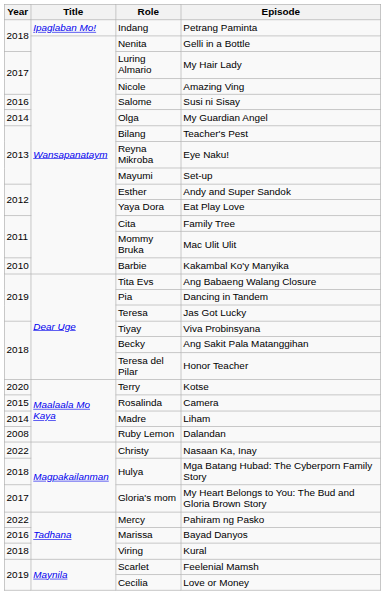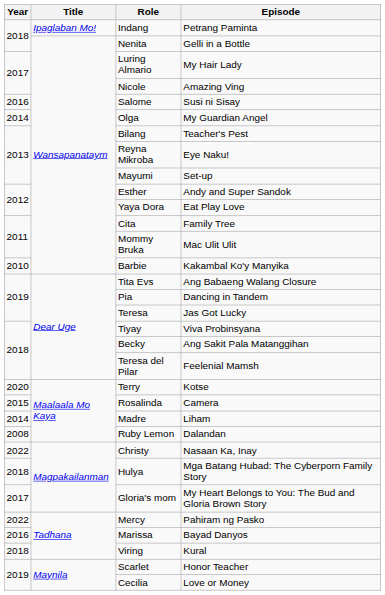 <table class="wikitable">
 <tr>
 <th>Year</th>
 <th>Title</th>
 <th>Role</th>
 <th>Episode</th>
 </tr>
 <tr>
 <td rowspan="2">2018</td>
 <td><em><a href='#'>Ipaglaban Mo!</a></em></td>
 <td>Indang</td>
 <td>Petrang Paminta</td>
 </tr>
 <tr>
 <td rowspan="13"><em><a href='#'>Wansapanataym</a></em></td>
 <td>Nenita</td>
 <td>Gelli in a Bottle</td>
 </tr>
 <tr>
 <td rowspan="2">2017</td>
 <td>Luring Almario</td>
 <td>My Hair Lady</td>
 </tr>
 <tr>
 <td>Nicole</td>
 <td>Amazing Ving</td>
 </tr>
 <tr>
 <td>2016</td>
 <td>Salome</td>
 <td>Susi ni Sisay</td>
 </tr>
 <tr>
 <td>2014</td>
 <td>Olga</td>
 <td>My Guardian Angel</td>
 </tr>
 <tr>
 <td rowspan="3">2013</td>
 <td>Bilang</td>
 <td>Teacher's Pest</td>
 </tr>
 <tr>
 <td>Reyna Mikroba</td>
 <td>Eye Naku!</td>
 </tr>
 <tr>
 <td>Mayumi</td>
 <td>Set-up</td>
 </tr>
 <tr>
 <td rowspan="2">2012</td>
 <td>Esther</td>
 <td>Andy and Super Sandok</td>
 </tr>
 <tr>
 <td>Yaya Dora</td>
 <td>Eat Play Love</td>
 </tr>
 <tr>
 <td rowspan="2">2011</td>
 <td>Cita</td>
 <td>Family Tree</td>
 </tr>
 <tr>
 <td>Mommy Bruka</td>
 <td>Mac Ulit Ulit</td>
 </tr>
 <tr>
 <td>2010</td>
 <td>Barbie</td>
 <td>Kakambal Ko'y Manyika</td>
 </tr>
 <tr>
 <td rowspan="3">2019</td>
 <td rowspan="6"><em><a href='#'>Dear Uge</a></em></td>
 <td>Tita Evs</td>
 <td>Ang Babaeng Walang Closure</td>
 </tr>
 <tr>
 <td>Pia</td>
 <td>Dancing in Tandem</td>
 </tr>
 <tr>
 <td>Teresa</td>
 <td>Jas Got Lucky</td>
 </tr>
 <tr>
 <td rowspan="3">2018</td>
 <td>Tiyay</td>
 <td>Viva Probinsyana</td>
 </tr>
 <tr>
 <td>Becky</td>
 <td>Ang Sakit Pala Matanggihan</td>
 </tr>
 <tr>
 <td>Teresa del Pilar</td>
-<td>Honor Teacher</td>
+<td>Feelenial Mamsh</td>
 </tr>
 <tr>
 <td>2020</td>
 <td rowspan="4"><em><a href='#'>Maalaala Mo Kaya</a></em></td>
 <td>Terry</td>
 <td>Kotse</td>
 </tr>
 <tr>
 <td>2015</td>
 <td>Rosalinda</td>
 <td>Camera</td>
 </tr>
 <tr>
 <td>2014</td>
 <td>Madre</td>
 <td>Liham</td>
 </tr>
 <tr>
 <td>2008</td>
 <td>Ruby Lemon</td>
 <td>Dalandan</td>
 </tr>
 <tr>
 <td>2022</td>
 <td rowspan="3"><em><a href='#'>Magpakailanman</a></em></td>
 <td>Christy</td>
 <td>Nasaan Ka, Inay</td>
 </tr>
 <tr>
 <td>2018</td>
 <td>Hulya</td>
 <td>Mga Batang Hubad: The Cyberporn Family Story</td>
 </tr>
 <tr>
 <td>2017</td>
 <td>Gloria's mom</td>
 <td>My Heart Belongs to You: The Bud and Gloria Brown Story</td>
 </tr>
 <tr>
 <td>2022</td>
 <td rowspan="3"><em><a href='#'>Tadhana</a></em></td>
 <td>Mercy</td>
 <td>Pahiram ng Pasko</td>
 </tr>
 <tr>
 <td>2016</td>
 <td>Marissa</td>
 <td>Bayad Danyos</td>
 </tr>
 <tr>
 <td>2018</td>
 <td>Viring</td>
 <td>Kural</td>
 </tr>
 <tr>
 <td rowspan="2">2019</td>
 <td rowspan="2"><em><a href='#'>Maynila</a></em></td>
 <td>Scarlet</td>
-<td>Feelenial Mamsh</td>
+<td>Honor Teacher</td>
 </tr>
 <tr>
 <td>Cecilia</td>
 <td>Love or Money</td>
 </tr>
 </table>
